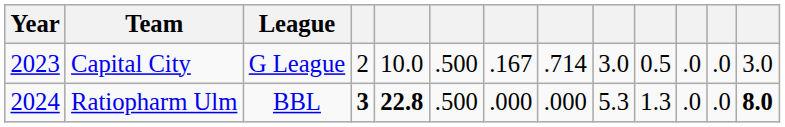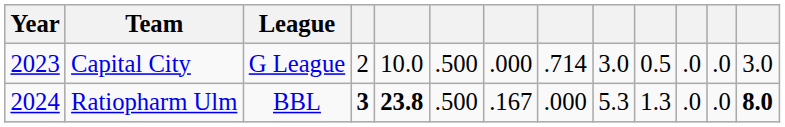 <table class="wikitable sortable" style="font-size:100%; text-align:right;">
 <tr>
 <th>Year</th>
 <th>Team</th>
 <th>League</th>
 <th></th>
 <th></th>
 <th></th>
 <th></th>
 <th></th>
 <th></th>
 <th></th>
 <th></th>
 <th></th>
 <th></th>
 </tr>
 <tr>
 <td style="text-align:left;"><a href='#'>2023</a></td>
 <td style="text-align:left;"><a href='#'>Capital City</a></td>
 <td style="text-align:center;"><a href='#'>G League</a></td>
 <td>2</td>
 <td>10.0</td>
 <td>.500</td>
-<td>.167</td>
+<td>.000</td>
 <td>.714</td>
 <td>3.0</td>
 <td>0.5</td>
 <td>.0</td>
 <td>.0</td>
 <td>3.0</td>
 </tr>
 <tr>
 <td style="text-align:left;"><a href='#'>2024</a></td>
 <td style="text-align:left;"><a href='#'>Ratiopharm Ulm</a></td>
 <td style="text-align:center;"><a href='#'>BBL</a></td>
 <td><strong>3</strong></td>
-<td><strong>22.8</strong></td>
+<td><strong>23.8</strong></td>
 <td>.500</td>
-<td>.000</td>
+<td>.167</td>
 <td>.000</td>
 <td>5.3</td>
 <td>1.3</td>
 <td>.0</td>
 <td>.0</td>
 <td><strong>8.0</strong></td>
 </tr>
 </table>
